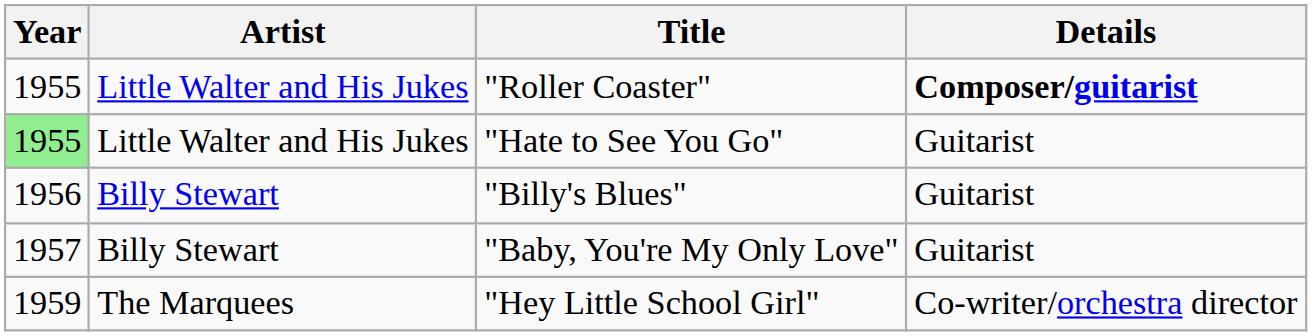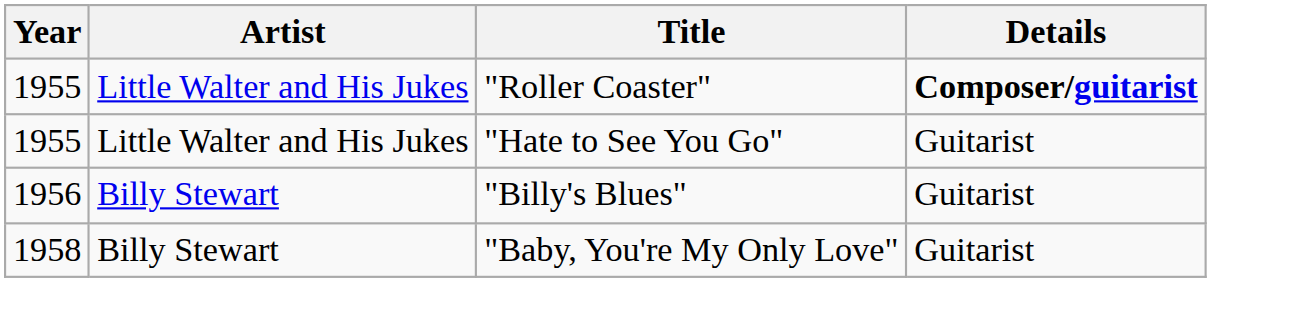 <table class="wikitable">
 <tr>
 <th>Year</th>
 <th>Artist</th>
 <th>Title</th>
 <th>Details</th>
 </tr>
 <tr>
 <td>1955</td>
 <td><a href='#'>Little Walter and His Jukes</a></td>
 <td>"Roller Coaster"</td>
 <td><strong>Composer/<a href='#'>guitarist</a></strong></td>
 </tr>
 <tr>
-<td style="background: lightgreen;">1955</td>
+<td>1955</td>
 <td>Little Walter and His Jukes</td>
 <td>"Hate to See You Go"</td>
 <td>Guitarist</td>
 </tr>
 <tr>
 <td>1956</td>
 <td><a href='#'>Billy Stewart</a></td>
 <td>"Billy's Blues"</td>
 <td>Guitarist</td>
 </tr>
 <tr>
-<td>1957</td>
+<td>1958</td>
 <td>Billy Stewart</td>
 <td>"Baby, You're My Only Love"</td>
 <td>Guitarist</td>
 </tr>
-<tr>
-<td>1959</td>
-<td>The Marquees</td>
-<td>"Hey Little School Girl"</td>
-<td>Co-writer/<a href='#'>orchestra</a> director</td>
-</tr>
 </table>
